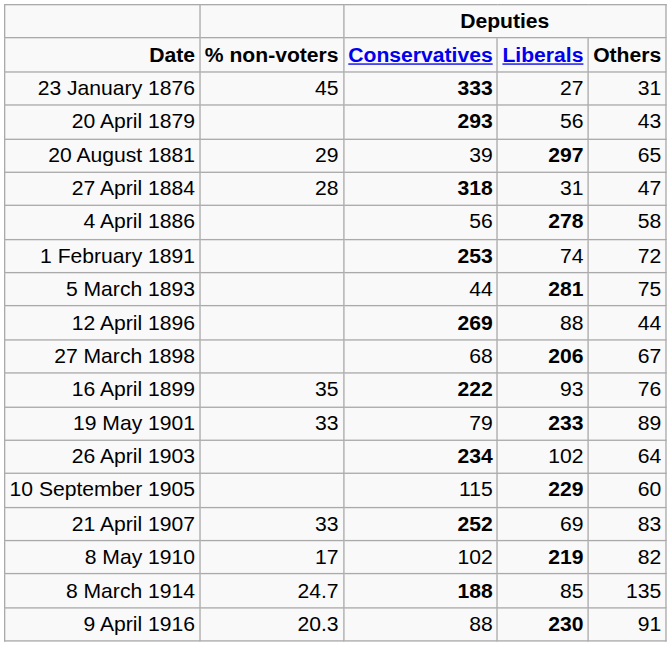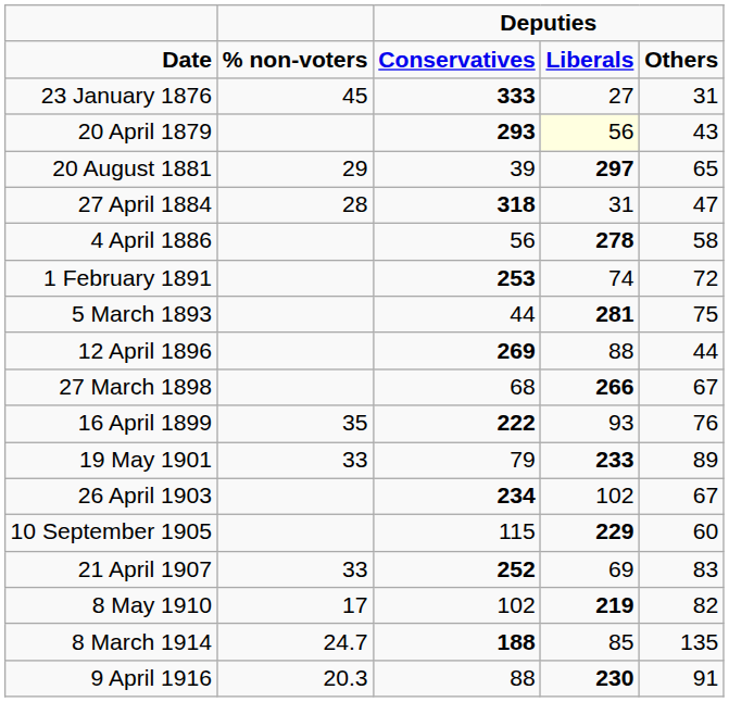 <table class="wikitable" style="text-align: right;">
 <tr ------>
 <td align="right"></td>
 <td></td>
 <td align="center" colspan="3"><strong>Deputies</strong></td>
 </tr>
 <tr ------>
 <td align="right"><strong>Date</strong></td>
 <td><strong>% non-voters</strong></td>
 <td><strong><a href='#'>Conservatives</a></strong></td>
 <td><strong><a href='#'>Liberals</a></strong></td>
 <td><strong>Others</strong></td>
 </tr>
 <tr ------>
 <td align="right">23 January 1876</td>
 <td>45</td>
 <td><strong>333</strong></td>
 <td>27</td>
 <td>31</td>
 </tr>
 <tr ------>
 <td align="right">20 April 1879</td>
 <td></td>
 <td><strong>293</strong></td>
-<td>56</td>
+<td style="background: lightyellow;">56</td>
 <td>43</td>
 </tr>
 <tr ------>
 <td align="right">20 August 1881</td>
 <td>29</td>
 <td>39</td>
 <td><strong>297</strong></td>
 <td>65</td>
 </tr>
 <tr ------>
 <td align="right">27 April 1884</td>
 <td>28</td>
 <td><strong>318</strong></td>
 <td>31</td>
 <td>47</td>
 </tr>
 <tr ------>
 <td align="right">4 April 1886</td>
 <td></td>
 <td>56</td>
 <td><strong>278</strong></td>
 <td>58</td>
 </tr>
 <tr ------>
 <td align="right">1 February 1891</td>
 <td></td>
 <td><strong>253</strong></td>
 <td>74</td>
 <td>72</td>
 </tr>
 <tr ------>
 <td align="right">5 March 1893</td>
 <td></td>
 <td>44</td>
 <td><strong>281</strong></td>
 <td>75</td>
 </tr>
 <tr ------>
 <td align="right">12 April 1896</td>
 <td></td>
 <td><strong>269</strong></td>
 <td>88</td>
 <td>44</td>
 </tr>
 <tr ------>
 <td align="right">27 March 1898</td>
 <td></td>
 <td>68</td>
-<td><strong>206</strong></td>
+<td><strong>266</strong></td>
 <td>67</td>
 </tr>
 <tr ------>
 <td align="right">16 April 1899</td>
 <td>35</td>
 <td><strong>222</strong></td>
 <td>93</td>
 <td>76</td>
 </tr>
 <tr ------>
 <td align="right">19 May 1901</td>
 <td>33</td>
 <td>79</td>
 <td><strong>233</strong></td>
 <td>89</td>
 </tr>
 <tr ------>
 <td align="right">26 April 1903</td>
 <td></td>
 <td><strong>234</strong></td>
 <td>102</td>
-<td>64</td>
+<td>67</td>
 </tr>
 <tr ------>
 <td align="right">10 September 1905</td>
 <td></td>
 <td>115</td>
 <td><strong>229</strong></td>
 <td>60</td>
 </tr>
 <tr ------>
 <td align="right">21 April 1907</td>
 <td>33</td>
 <td><strong>252</strong></td>
 <td>69</td>
 <td>83</td>
 </tr>
 <tr ------>
 <td align="right">8 May 1910</td>
 <td>17</td>
 <td>102</td>
 <td><strong>219</strong></td>
 <td>82</td>
 </tr>
 <tr ------>
 <td align="right">8 March 1914</td>
 <td>24.7</td>
 <td><strong>188</strong></td>
 <td>85</td>
 <td>135</td>
 </tr>
 <tr ------>
 <td align="right">9 April 1916</td>
 <td>20.3</td>
 <td>88</td>
 <td><strong>230</strong></td>
 <td>91</td>
 </tr>
 </table>
